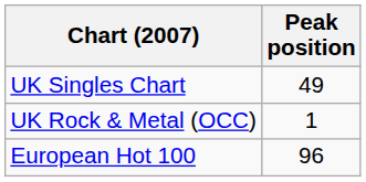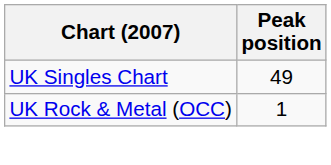 <table class="wikitable">
 <tr>
 <th>Chart (2007)</th>
 <th>Peak<br>position</th>
 </tr>
 <tr>
 <td><a href='#'>UK Singles Chart</a></td>
 <td align="center">49</td>
 </tr>
 <tr>
 <td scope="row"><a href='#'>UK Rock & Metal</a> (<a href='#'>OCC</a>)</td>
 <td align="center">1</td>
 </tr>
-<tr>
-<td><a href='#'>European Hot 100</a></td>
-<td align="center">96</td>
-</tr>
 </table>
